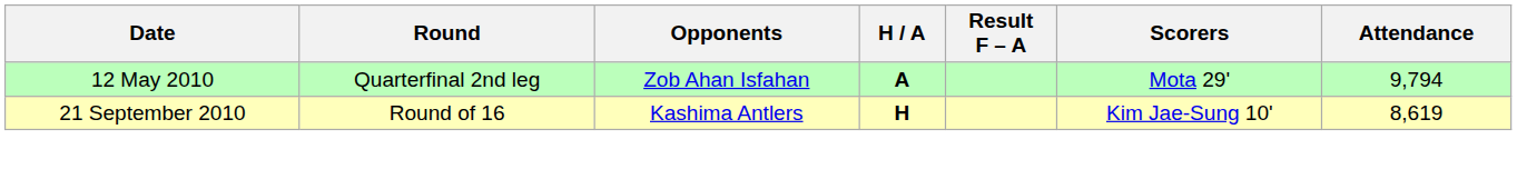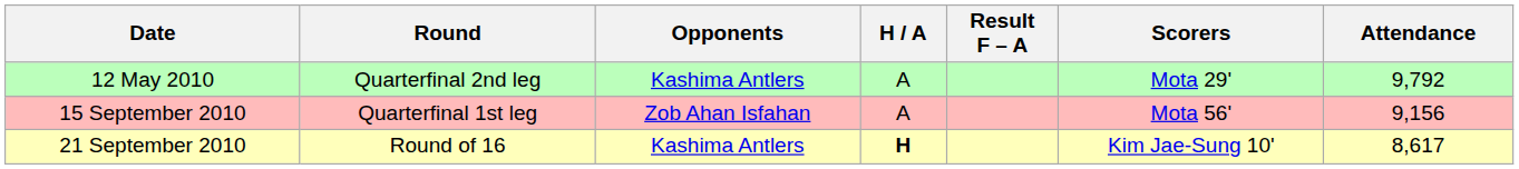 <table class="wikitable" style="text-align:center; width:90%">
 <tr>
 <th>Date</th>
 <th>Round</th>
 <th>Opponents</th>
 <th>H / A</th>
 <th>Result<br>F – A</th>
 <th>Scorers</th>
 <th>Attendance</th>
 </tr>
 <tr bgcolor="#bbffbb">
 <td>12 May 2010</td>
 <td>Quarterfinal 2nd leg</td>
-<td> <a href='#'>Zob Ahan Isfahan</a></td>
-<td><strong>A</strong></td>
+<td> <a href='#'>Kashima Antlers</a></td>
+<td>A</td>
 <td></td>
 <td><a href='#'>Mota</a> 29'</td>
-<td>9,794</td>
+<td>9,792</td>
+</tr>
+<tr bgcolor="#ffbbbb">
+<td>15 September 2010</td>
+<td>Quarterfinal 1st leg</td>
+<td> <a href='#'>Zob Ahan Isfahan</a></td>
+<td>A</td>
+<td></td>
+<td><a href='#'>Mota</a> 56'</td>
+<td>9,156</td>
 </tr>
 <tr bgcolor="#ffffbb">
 <td>21 September 2010</td>
 <td>Round of 16</td>
 <td> <a href='#'>Kashima Antlers</a></td>
 <td><strong>H</strong></td>
 <td></td>
 <td><a href='#'>Kim Jae-Sung</a> 10'</td>
-<td>8,619</td>
+<td>8,617</td>
 </tr>
 </table>
